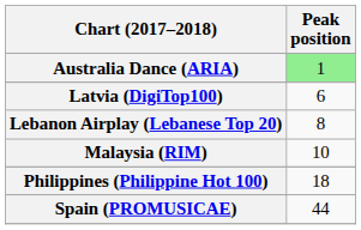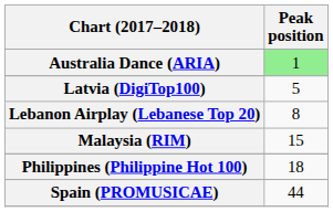 <table class="wikitable sortable plainrowheaders" style="text-align:center">
 <tr>
 <th scope="col">Chart (2017–2018)</th>
 <th scope="col">Peak<br> position</th>
 </tr>
 <tr>
 </tr>
 <tr>
 <th scope="row">Australia Dance (<a href='#'>ARIA</a>)</th>
 <td style="background: lightgreen;">1</td>
 </tr>
 <tr>
 </tr>
 <tr>
 </tr>
 <tr>
 </tr>
 <tr>
 </tr>
 <tr>
 </tr>
 <tr>
 </tr>
 <tr>
 </tr>
 <tr>
 </tr>
 <tr>
 </tr>
 <tr>
 </tr>
 <tr>
 </tr>
 <tr>
 </tr>
 <tr>
 </tr>
 <tr>
 </tr>
 <tr>
 </tr>
 <tr>
 </tr>
 <tr>
 <th scope="row">Latvia (<a href='#'>DigiTop100</a>)</th>
-<td>6</td>
+<td>5</td>
 </tr>
 <tr>
 <th scope="row">Lebanon Airplay (<a href='#'>Lebanese Top 20</a>)</th>
 <td>8</td>
 </tr>
 <tr>
 <th scope="row">Malaysia (<a href='#'>RIM</a>)</th>
-<td>10</td>
+<td>15</td>
 </tr>
 <tr>
 </tr>
 <tr>
 </tr>
 <tr>
 </tr>
 <tr>
 </tr>
 <tr>
 <th scope="row">Philippines (<a href='#'>Philippine Hot 100</a>)</th>
 <td>18</td>
 </tr>
 <tr>
 </tr>
 <tr>
 </tr>
 <tr>
 </tr>
 <tr>
 </tr>
 <tr>
 <th scope="row">Spain (<a href='#'>PROMUSICAE</a>)</th>
 <td>44</td>
 </tr>
 <tr>
 </tr>
 <tr>
 </tr>
 <tr>
 </tr>
 <tr>
 </tr>
 <tr>
 </tr>
 <tr>
 </tr>
 <tr>
 </tr>
 <tr>
 </tr>
 <tr>
 </tr>
 </table>
